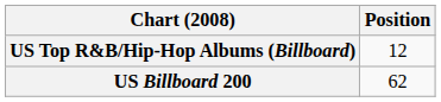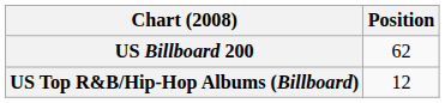 <table class="wikitable sortable plainrowheaders" style="text-align:center">
 <tr>
 <th scope="col">Chart (2008)</th>
 <th scope="col">Position</th>
 </tr>
 <tr>
+<th scope="row">US <em>Billboard</em> 200</th>
+<td>62</td>
+</tr>
+<tr>
 <th scope="row">US Top R&B/Hip-Hop Albums (<em>Billboard</em>)</th>
 <td>12</td>
 </tr>
-<tr>
-<th scope="row">US <em>Billboard</em> 200</th>
-<td>62</td>
-</tr>
 </table>
